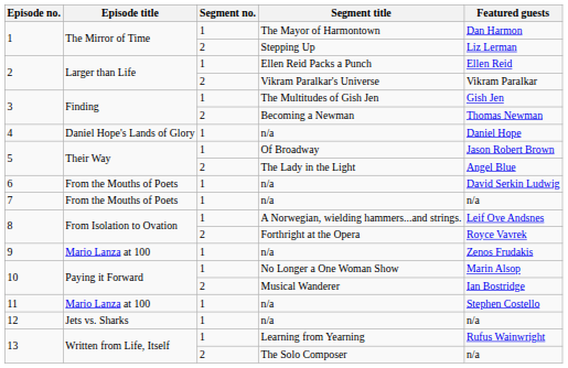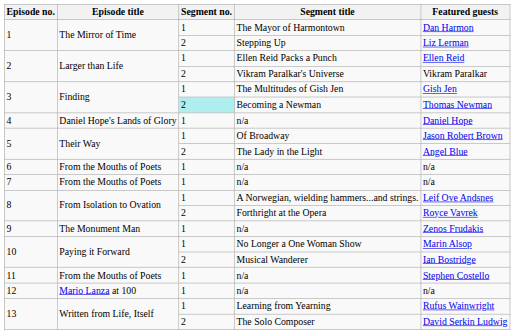 <table class="wikitable sortable">
 <tr>
 <th>Episode no.</th>
 <th>Episode title</th>
 <th>Segment no.</th>
 <th>Segment title</th>
 <th>Featured guests</th>
 </tr>
 <tr>
 <td rowspan="2">1</td>
 <td rowspan="2">The Mirror of Time</td>
 <td>1</td>
 <td>The Mayor of Harmontown</td>
 <td><a href='#'>Dan Harmon</a></td>
 </tr>
 <tr>
 <td>2</td>
 <td>Stepping Up</td>
 <td><a href='#'>Liz Lerman</a></td>
 </tr>
 <tr>
 <td rowspan="2">2</td>
 <td rowspan="2">Larger than Life</td>
 <td>1</td>
 <td>Ellen Reid Packs a Punch</td>
 <td><a href='#'>Ellen Reid</a></td>
 </tr>
 <tr>
 <td>2</td>
 <td>Vikram Paralkar's Universe</td>
 <td>Vikram Paralkar</td>
 </tr>
 <tr>
 <td rowspan="2">3</td>
 <td rowspan="2">Finding</td>
 <td>1</td>
 <td>The Multitudes of Gish Jen</td>
 <td><a href='#'>Gish Jen</a></td>
 </tr>
 <tr>
-<td>2</td>
+<td style="background: paleturquoise;">2</td>
 <td>Becoming a Newman</td>
 <td><a href='#'>Thomas Newman</a></td>
 </tr>
 <tr>
 <td>4</td>
 <td>Daniel Hope's Lands of Glory</td>
 <td>1</td>
 <td>n/a</td>
 <td><a href='#'>Daniel Hope</a></td>
 </tr>
 <tr>
 <td rowspan="2">5</td>
 <td rowspan="2">Their Way</td>
 <td>1</td>
 <td>Of Broadway</td>
 <td><a href='#'>Jason Robert Brown</a></td>
 </tr>
 <tr>
 <td>2</td>
 <td>The Lady in the Light</td>
 <td><a href='#'>Angel Blue</a></td>
 </tr>
 <tr>
 <td>6</td>
 <td>From the Mouths of Poets</td>
 <td>1</td>
 <td>n/a</td>
-<td><a href='#'>David Serkin Ludwig</a></td>
+<td>n/a</td>
 </tr>
 <tr>
 <td>7</td>
 <td>From the Mouths of Poets</td>
 <td>1</td>
 <td>n/a</td>
 <td>n/a</td>
 </tr>
 <tr>
 <td rowspan="2">8</td>
 <td rowspan="2">From Isolation to Ovation</td>
 <td>1</td>
 <td>A Norwegian, wielding hammers...and strings.</td>
 <td><a href='#'>Leif Ove Andsnes</a></td>
 </tr>
 <tr>
 <td>2</td>
 <td>Forthright at the Opera</td>
 <td><a href='#'>Royce Vavrek</a></td>
 </tr>
 <tr>
 <td>9</td>
-<td><a href='#'>Mario Lanza</a> at 100</td>
+<td>The Monument Man</td>
 <td>1</td>
 <td>n/a</td>
 <td><a href='#'>Zenos Frudakis</a></td>
 </tr>
 <tr>
 <td rowspan="2">10</td>
 <td rowspan="2">Paying it Forward</td>
 <td>1</td>
 <td>No Longer a One Woman Show</td>
 <td><a href='#'>Marin Alsop</a></td>
 </tr>
 <tr>
 <td>2</td>
 <td>Musical Wanderer</td>
 <td><a href='#'>Ian Bostridge</a></td>
 </tr>
 <tr>
 <td>11</td>
-<td><a href='#'>Mario Lanza</a> at 100</td>
+<td>From the Mouths of Poets</td>
 <td>1</td>
 <td>n/a</td>
 <td><a href='#'>Stephen Costello</a></td>
 </tr>
 <tr>
 <td>12</td>
-<td>Jets vs. Sharks</td>
+<td><a href='#'>Mario Lanza</a> at 100</td>
 <td>1</td>
 <td>n/a</td>
 <td>n/a</td>
 </tr>
 <tr>
 <td rowspan="2">13</td>
 <td rowspan="2">Written from Life, Itself</td>
 <td>1</td>
 <td>Learning from Yearning</td>
 <td><a href='#'>Rufus Wainwright</a></td>
 </tr>
 <tr>
 <td>2</td>
 <td>The Solo Composer</td>
-<td>n/a</td>
+<td><a href='#'>David Serkin Ludwig</a></td>
 </tr>
 </table>
